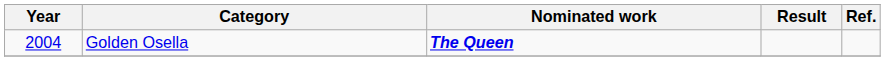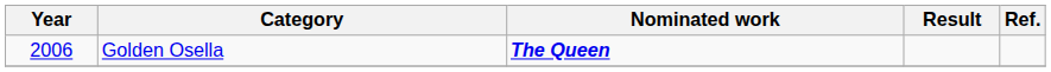 <table class=wikitable>
 <tr>
 <th scope="col" style="width:5em;">Year</th>
 <th scope="col" style="width:26em;">Category</th>
 <th scope="col" style="width:25em;">Nominated work</th>
 <th scope="col" style="width:5em;">Result</th>
 <th>Ref.</th>
 </tr>
 <tr>
-<td style="text-align:center;"><a href='#'>2004</a></td>
+<td style="text-align:center;"><a href='#'>2006</a></td>
 <td><a href='#'>Golden Osella</a></td>
 <td><strong><em><a href='#'>The Queen</a></em></strong></td>
 <td></td>
 <td></td>
 </tr>
 <tr>
 </tr>
 </table>
